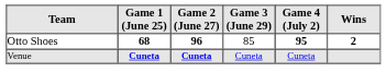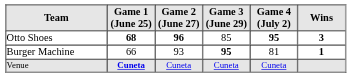 <table border=1 cellspacing=0 width=525 align=center>
 <tr style="text-align:center; background-color:#e6e6e6;">
 <th align=center width=30%>Team</th>
 <th width=14%>Game 1 (June 25)</th>
 <th width=14%>Game 2 (June 27)</th>
 <th width=14%>Game 3 (June 29)</th>
 <th width=14%>Game 4 (July 2)</th>
 <th width=14%>Wins</th>
 </tr>
 <tr style="text-align:center;">
 <td align=left>Otto Shoes</td>
 <td><strong>68</strong></td>
 <td><strong>96</strong></td>
 <td>85</td>
 <td><strong>95</strong></td>
-<td><strong>2</strong></td>
+<td><strong>3</strong></td>
+</tr>
+<tr style="text-align:center;">
+<td align=left>Burger Machine</td>
+<td>66</td>
+<td>93</td>
+<td><strong>95</strong></td>
+<td>81</td>
+<td><strong>1</strong></td>
 </tr>
 <tr style="text-align:center; font-size: 85%; background-color:#e6e6e6;">
 <td align=left>Venue</td>
 <td><strong><a href='#'>Cuneta</a></strong></td>
-<td><strong><a href='#'>Cuneta</a></strong></td>
+<td><a href='#'>Cuneta</a></td>
 <td><a href='#'>Cuneta</a></td>
 <td><a href='#'>Cuneta</a></td>
 <td></td>
 </tr>
 </table>
